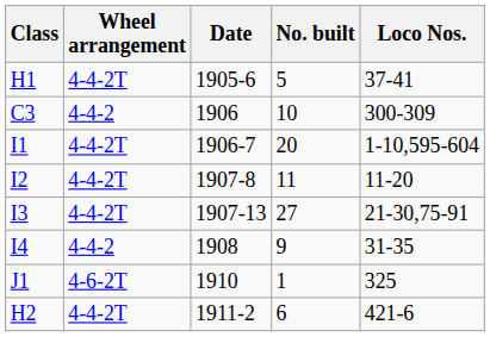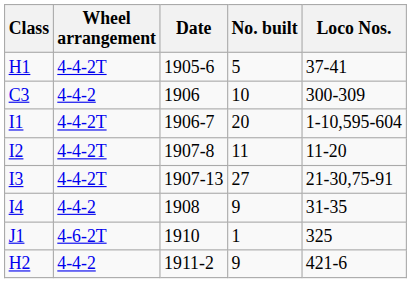 <table class="wikitable">
 <tr>
 <th>Class</th>
 <th>Wheel<br>arrangement</th>
 <th>Date</th>
 <th>No. built</th>
 <th>Loco Nos.</th>
 </tr>
 <tr>
 <td><a href='#'>H1</a></td>
 <td><a href='#'>4-4-2T</a></td>
 <td>1905-6</td>
 <td>5</td>
 <td>37-41</td>
 </tr>
 <tr>
 <td><a href='#'>C3</a></td>
 <td><a href='#'>4-4-2</a></td>
 <td>1906</td>
 <td>10</td>
 <td>300-309</td>
 </tr>
 <tr>
 <td><a href='#'>I1</a></td>
 <td><a href='#'>4-4-2T</a></td>
 <td>1906-7</td>
 <td>20</td>
 <td>1-10,595-604</td>
 </tr>
 <tr>
 <td><a href='#'>I2</a></td>
 <td><a href='#'>4-4-2T</a></td>
 <td>1907-8</td>
 <td>11</td>
 <td>11-20</td>
 </tr>
 <tr>
 <td><a href='#'>I3</a></td>
 <td><a href='#'>4-4-2T</a></td>
 <td>1907-13</td>
 <td>27</td>
 <td>21-30,75-91</td>
 </tr>
 <tr>
 <td><a href='#'>I4</a></td>
 <td><a href='#'>4-4-2</a></td>
 <td>1908</td>
 <td>9</td>
 <td>31-35</td>
 </tr>
 <tr>
 <td><a href='#'>J1</a></td>
 <td><a href='#'>4-6-2T</a></td>
 <td>1910</td>
 <td>1</td>
 <td>325</td>
 </tr>
 <tr>
 <td><a href='#'>H2</a></td>
-<td><a href='#'>4-4-2T</a></td>
+<td><a href='#'>4-4-2</a></td>
 <td>1911-2</td>
-<td>6</td>
+<td>9</td>
 <td>421-6</td>
 </tr>
 </table>
